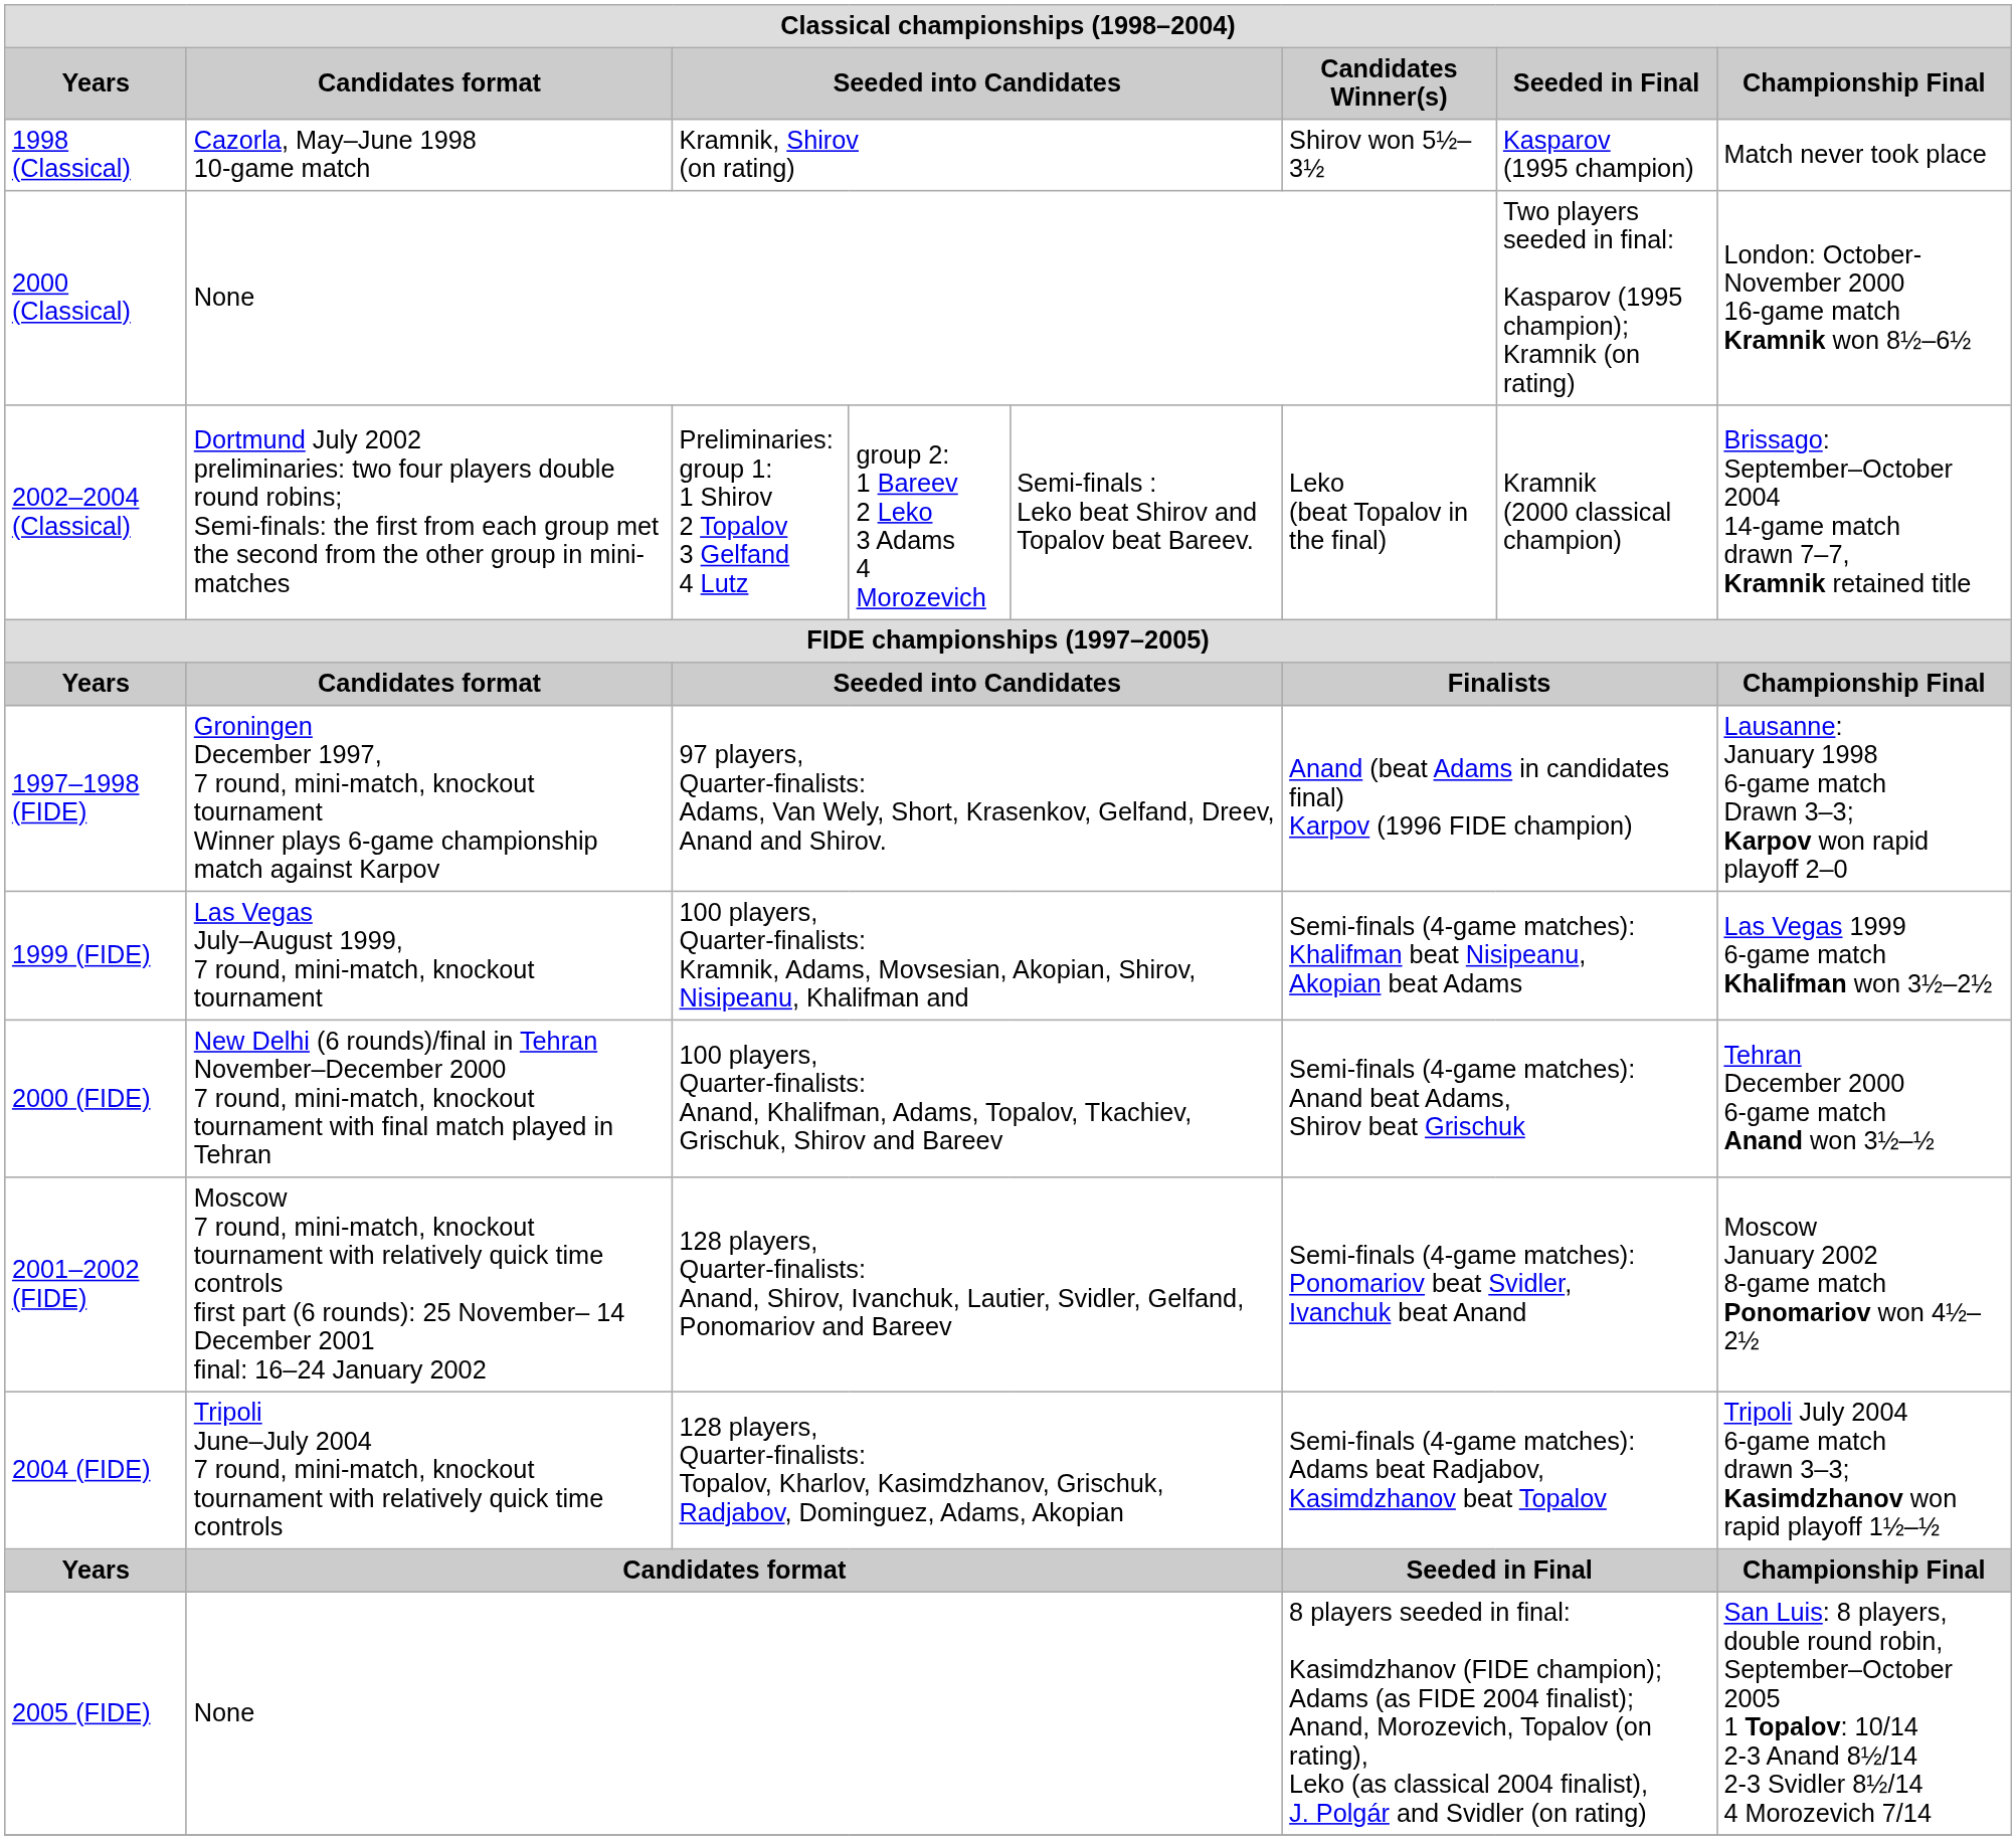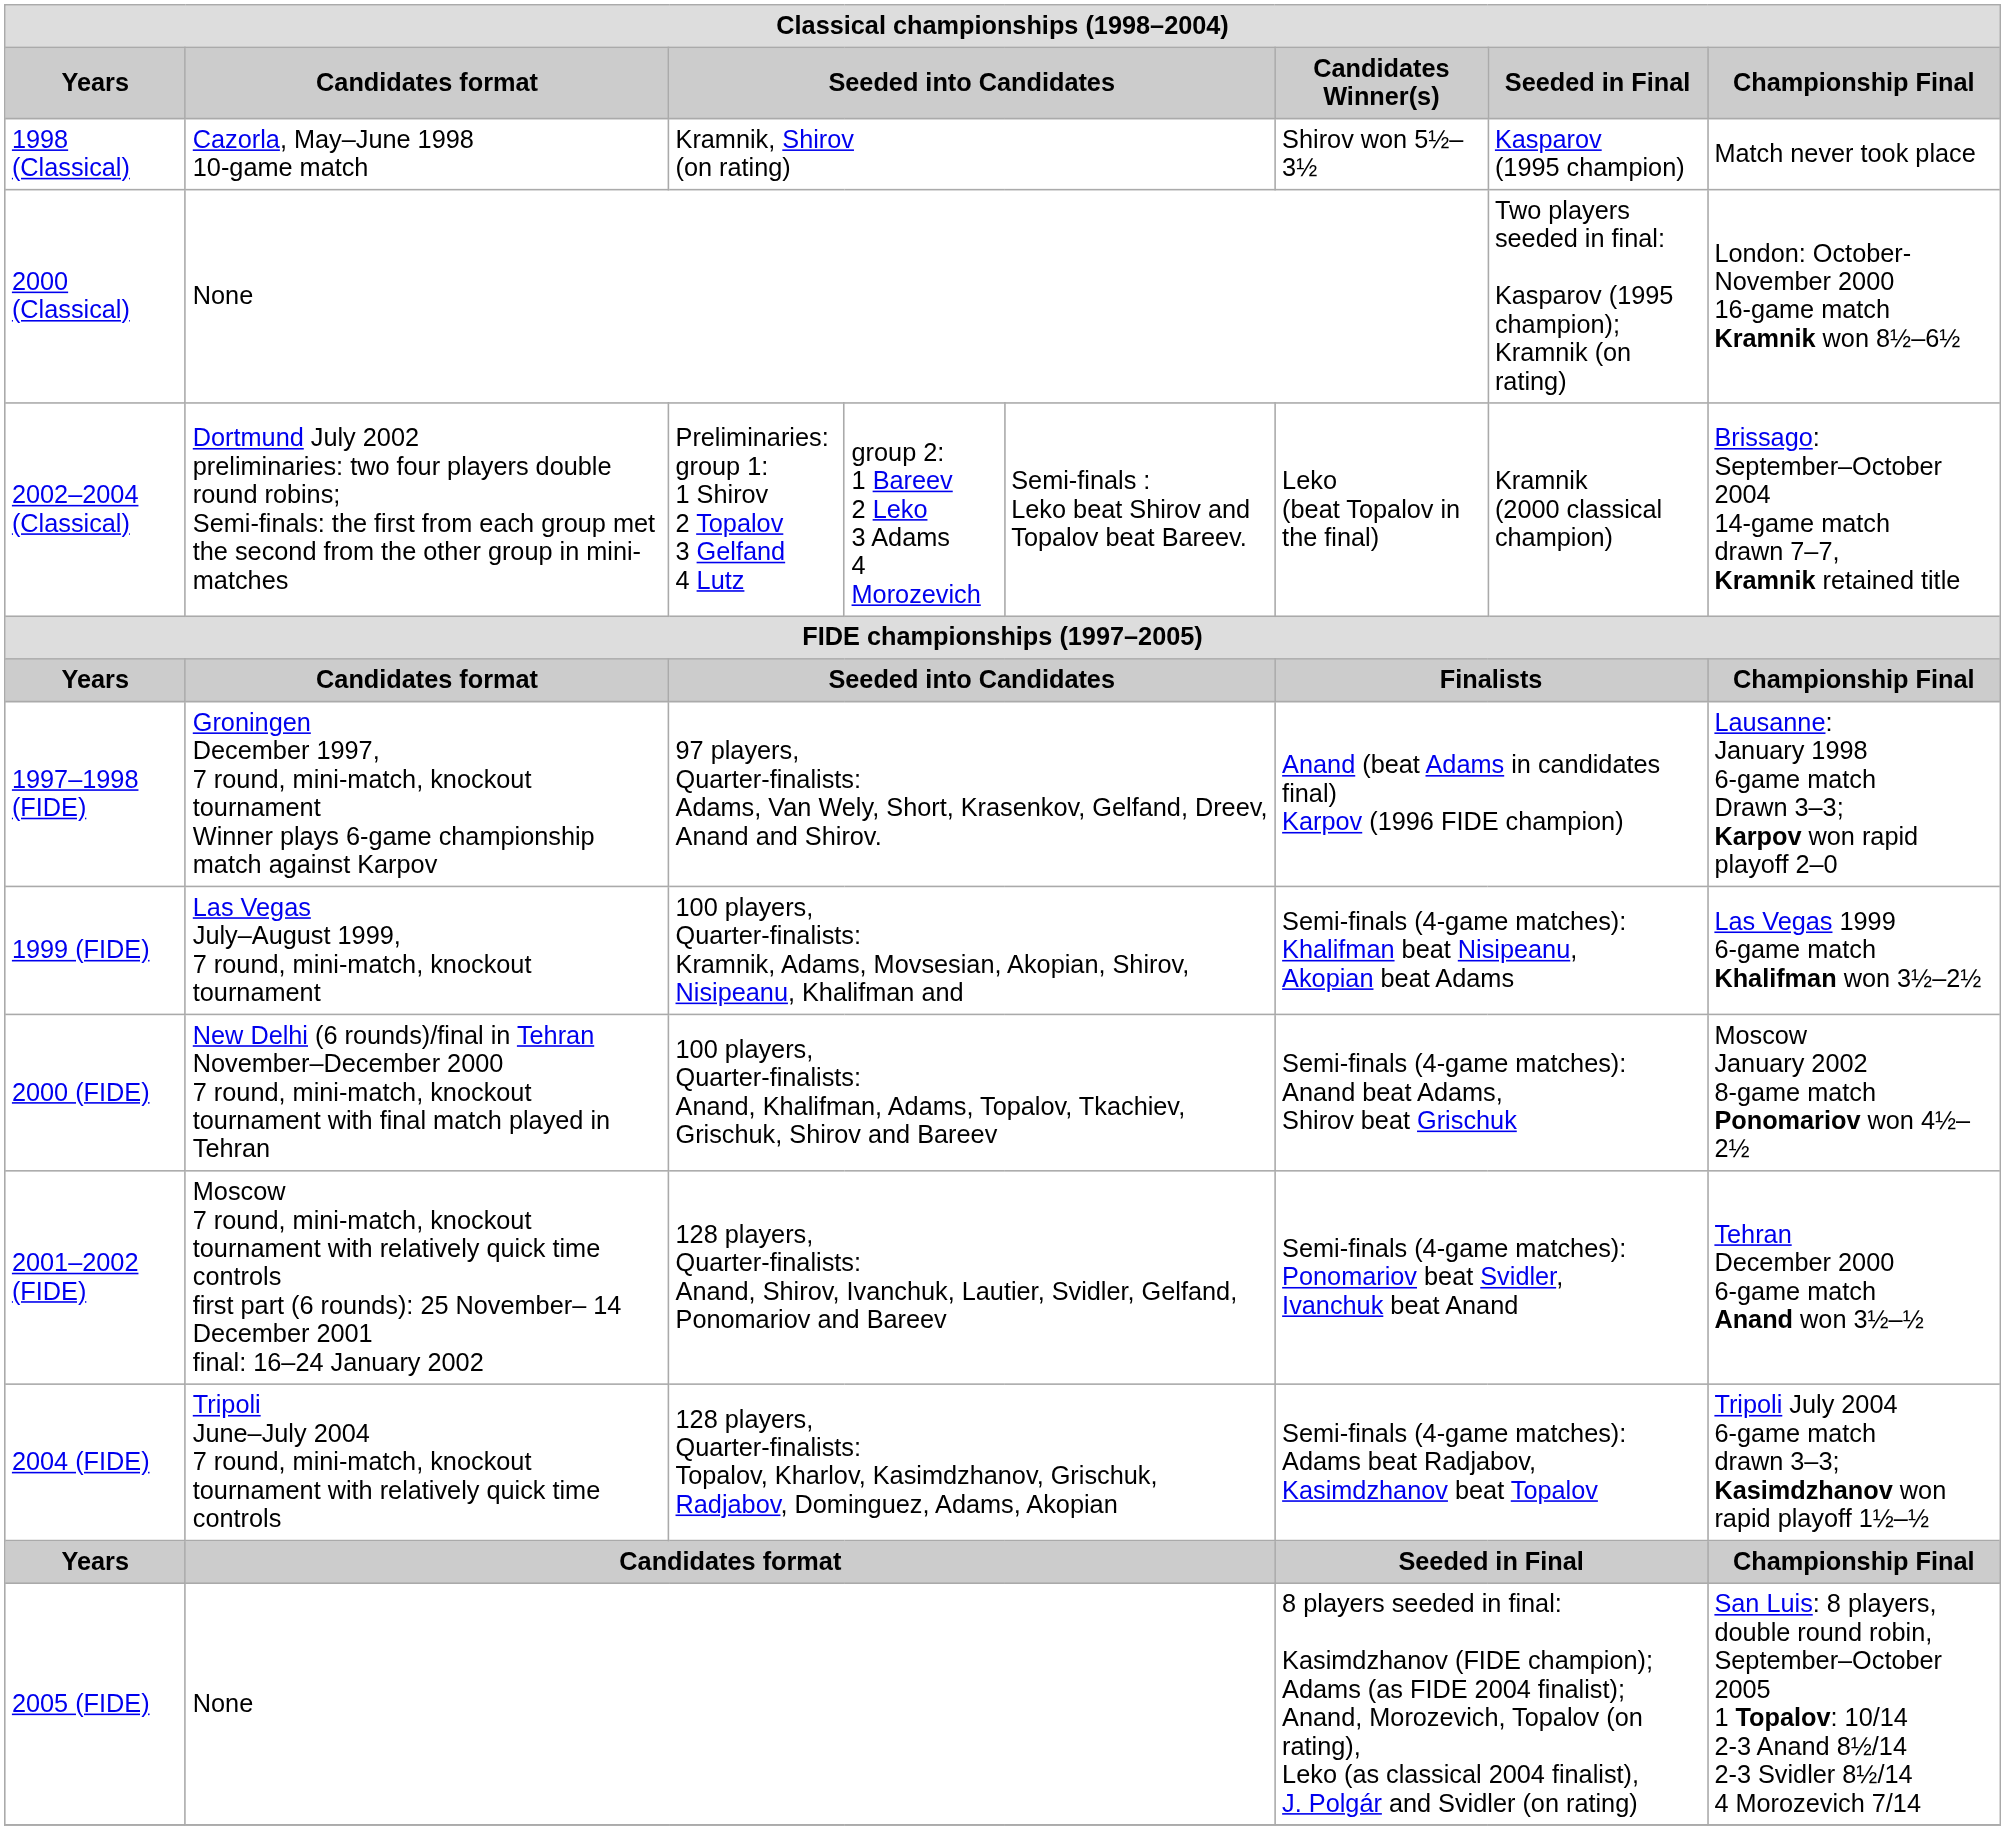 <table border="1" cellpadding="4" cellspacing="0" style="border:1px solid #aaa; border-collapse:collapse">
 <tr style="background:#DDDDDD;">
 <th colspan="8" align="center">Classical championships (1998–2004)</th>
 </tr>
 <tr style="background:#cccccc;">
 <th>Years</th>
 <th>Candidates format</th>
 <th colspan="3" align="center">Seeded into Candidates</th>
 <th>Candidates Winner(s)</th>
 <th width=11%>Seeded in Final</th>
 <th>Championship Final</th>
 </tr>
 <tr>
 <td><a href='#'>1998 (Classical)</a></td>
 <td><a href='#'>Cazorla</a>, May–June 1998<br>10-game match</td>
 <td colspan="3">Kramnik, <a href='#'>Shirov</a> <br>(on rating)</td>
 <td>Shirov won 5½–3½</td>
 <td><a href='#'>Kasparov</a><br> (1995 champion)</td>
 <td>Match never took place</td>
 </tr>
 <tr>
 <td><a href='#'>2000 (Classical)</a></td>
 <td colspan="5">None</td>
 <td colspan="1">Two players seeded in final:<br><br>Kasparov (1995 champion);<br> Kramnik (on rating)</td>
 <td>London: October-<br>November 2000<br>16-game match<br><strong>Kramnik</strong> won 8½–6½</td>
 </tr>
 <tr>
 <td><a href='#'>2002–2004 (Classical)</a></td>
 <td><a href='#'>Dortmund</a> July 2002<br>preliminaries: two four players double round robins;<br>Semi-finals: the first from each group met the second from the other group in mini-matches</td>
 <td colspan="1">Preliminaries:<br>group 1: <br>1 Shirov <br>2 <a href='#'>Topalov</a> <br>3 <a href='#'>Gelfand</a> <br> 4 <a href='#'>Lutz</a></td>
 <td colspan="1"><br>group 2:  <br>1 <a href='#'>Bareev</a> <br> 2 <a href='#'>Leko</a> <br>3 Adams <br>4 <a href='#'>Morozevich</a></td>
 <td>Semi-finals :<br> Leko beat Shirov and Topalov beat Bareev.</td>
 <td>Leko<br>(beat Topalov in the final)</td>
 <td>Kramnik<br> (2000 classical champion)</td>
 <td><a href='#'>Brissago</a>:<br> September–October 2004<br>14-game match<br>drawn 7–7,<br> <strong>Kramnik</strong> retained title</td>
 </tr>
 <tr style="background:#DDDDDD;">
 <th colspan="8" align="center">FIDE championships (1997–2005)</th>
 </tr>
 <tr style="background:#cccccc;">
 <th>Years</th>
 <th>Candidates format</th>
 <th colspan="3" align="center">Seeded into Candidates</th>
 <th colspan=2>Finalists</th>
 <th>Championship Final</th>
 </tr>
 <tr>
 <td><a href='#'>1997–1998 (FIDE)</a></td>
 <td><a href='#'>Groningen</a><br> December 1997,<br> 7 round, mini-match, knockout tournament<br>Winner plays 6-game championship match against Karpov</td>
 <td colspan="3">97 players,<br>Quarter-finalists:<br> Adams, Van Wely, Short, Krasenkov, Gelfand, Dreev, Anand and Shirov.</td>
 <td colspan=2><a href='#'>Anand</a> (beat <a href='#'>Adams</a> in candidates final)<br> <a href='#'>Karpov</a> (1996 FIDE champion)</td>
 <td><a href='#'>Lausanne</a>:<br> January 1998<br>6-game match<br>Drawn 3–3;<br> <strong>Karpov</strong> won rapid playoff 2–0</td>
 </tr>
 <tr>
 <td><a href='#'>1999 (FIDE)</a></td>
 <td><a href='#'>Las Vegas</a><br> July–August 1999,<br> 7 round, mini-match, knockout tournament</td>
 <td colspan="3">100 players,<br>Quarter-finalists: <br>Kramnik, Adams, Movsesian, Akopian, Shirov, <a href='#'>Nisipeanu</a>, Khalifman and </td>
 <td colspan="2">Semi-finals (4-game matches):<br> <a href='#'>Khalifman</a> beat <a href='#'>Nisipeanu</a>,<br> <a href='#'>Akopian</a> beat Adams</td>
 <td><a href='#'>Las Vegas</a> 1999<br>6-game match<br><strong>Khalifman</strong> won 3½–2½</td>
 </tr>
 <tr>
 <td><a href='#'>2000 (FIDE)</a></td>
 <td><a href='#'>New Delhi</a> (6 rounds)/final in <a href='#'>Tehran</a><br> November–December 2000<br> 7 round, mini-match, knockout tournament with final match played in Tehran</td>
 <td colspan="3">100 players,<br>Quarter-finalists:<br>Anand, Khalifman, Adams, Topalov, Tkachiev, Grischuk, Shirov and Bareev</td>
 <td colspan="2">Semi-finals (4-game matches):<br>Anand beat Adams,<br> Shirov beat <a href='#'>Grischuk</a></td>
-<td><a href='#'>Tehran</a><br> December 2000<br>6-game match<br><strong>Anand</strong> won 3½–½</td>
+<td>Moscow<br> January 2002<br>8-game match<br><strong>Ponomariov</strong> won 4½–2½</td>
 </tr>
 <tr>
 <td><a href='#'>2001–2002 (FIDE)</a></td>
 <td>Moscow<br>7 round, mini-match, knockout tournament with relatively quick time controls<br>first part (6 rounds): 25 November– 14 December 2001<br>final: 16–24 January 2002</td>
 <td colspan="3">128 players,<br>Quarter-finalists:<br>Anand, Shirov, Ivanchuk, Lautier, Svidler, Gelfand, Ponomariov and Bareev</td>
 <td colspan="2">Semi-finals (4-game matches):<br> <a href='#'>Ponomariov</a> beat <a href='#'>Svidler</a>,<br> <a href='#'>Ivanchuk</a> beat Anand</td>
-<td>Moscow<br> January 2002<br>8-game match<br><strong>Ponomariov</strong> won 4½–2½</td>
+<td><a href='#'>Tehran</a><br> December 2000<br>6-game match<br><strong>Anand</strong> won 3½–½</td>
 </tr>
 <tr>
 <td><a href='#'>2004 (FIDE)</a></td>
 <td><a href='#'>Tripoli</a><br> June–July 2004<br>7 round, mini-match, knockout tournament with relatively quick time controls</td>
 <td colspan="3">128 players,<br>Quarter-finalists:<br>Topalov, Kharlov, Kasimdzhanov, Grischuk, <a href='#'>Radjabov</a>, Dominguez, Adams, Akopian</td>
 <td colspan="2">Semi-finals (4-game matches):<br> Adams beat Radjabov,<br> <a href='#'>Kasimdzhanov</a> beat <a href='#'>Topalov</a></td>
 <td><a href='#'>Tripoli</a> July 2004<br>6-game match<br>drawn 3–3;<br> <strong>Kasimdzhanov</strong> won rapid playoff 1½–½</td>
 </tr>
 <tr style="background:#cccccc;">
 <th>Years</th>
 <th colspan="4" align="center">Candidates format</th>
 <th colspan="2" align="center">Seeded in Final</th>
 <th>Championship Final</th>
 </tr>
 <tr>
 <td><a href='#'>2005 (FIDE)</a></td>
 <td colspan="4">None</td>
 <td colspan="2">8 players seeded in final:<br> <br> Kasimdzhanov (FIDE champion);<br> Adams (as FIDE 2004 finalist);<br>Anand, Morozevich, Topalov (on rating),<br> Leko (as classical 2004 finalist),<br> <a href='#'>J. Polgár</a> and Svidler (on rating)</td>
 <td><a href='#'>San Luis</a>: 8 players,<br>double round robin,<br>September–October 2005<br>1 <strong>Topalov</strong>: 10/14<br>2-3 Anand 8½/14<br>2-3 Svidler 8½/14<br>4 Morozevich 7/14</td>
 </tr>
 <tr style="background:#DDDDDD;">
 </tr>
 </table>
